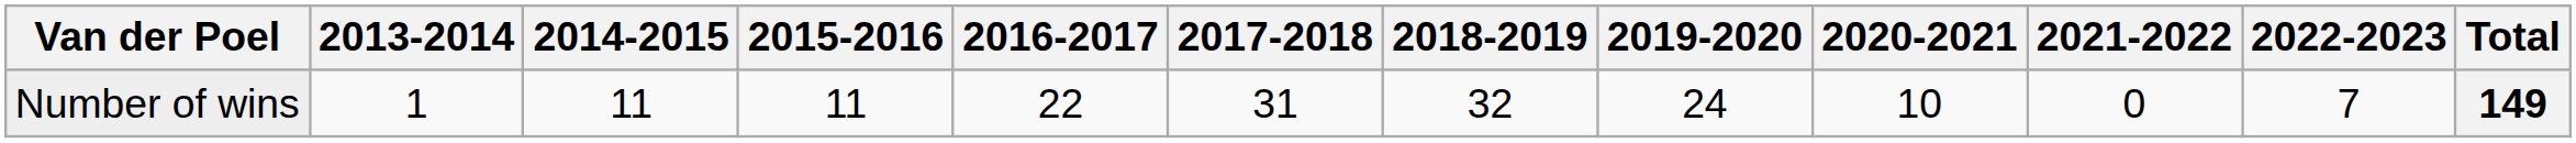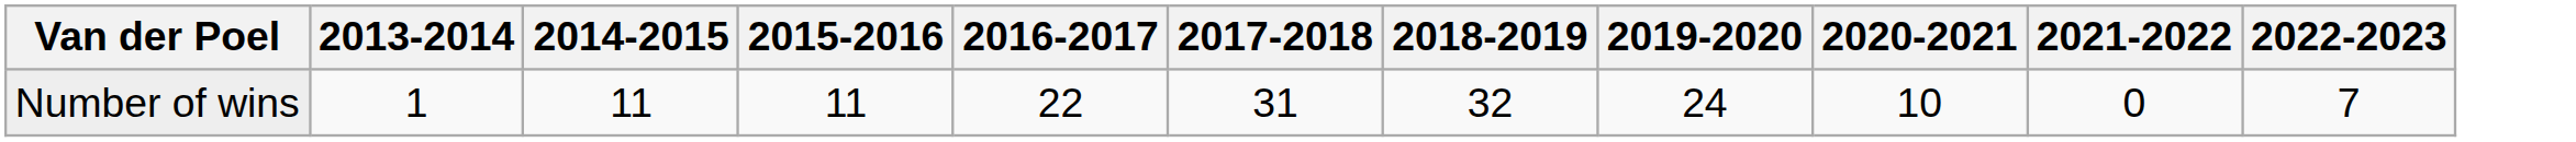 <table class="wikitable plainrowheaders">
 <tr>
 <th scope="col">Van der Poel</th>
 <th scope="col">2013-2014</th>
 <th scope="col">2014-2015</th>
 <th scope="col">2015-2016</th>
 <th scope="col">2016-2017</th>
 <th scope="col">2017-2018</th>
 <th scope="col">2018-2019</th>
 <th scope="col">2019-2020</th>
 <th scope="col">2020-2021</th>
 <th scope="col">2021-2022</th>
 <th scope="col">2022-2023</th>
-<th scope="col">Total</th>
 </tr>
 <tr style="text-align:center;">
 <td style="background:#eeeeee">Number of wins</td>
 <td>1</td>
 <td>11</td>
 <td>11</td>
 <td>22</td>
 <td>31</td>
 <td>32</td>
 <td>24</td>
 <td>10</td>
 <td>0</td>
 <td>7</td>
-<th>149</th>
 </tr>
 </table>
